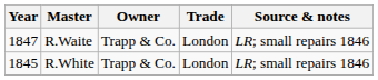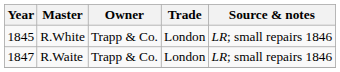 <table class=" wikitable">
 <tr>
 <th>Year</th>
 <th>Master</th>
 <th>Owner</th>
 <th>Trade</th>
 <th>Source & notes</th>
 </tr>
 <tr>
+<td>1845</td>
+<td>R.White</td>
+<td>Trapp & Co.</td>
+<td>London</td>
+<td><em>LR</em>; small repairs 1846</td>
+</tr>
+<tr>
 <td>1847</td>
 <td>R.Waite</td>
 <td>Trapp & Co.</td>
 <td>London</td>
 <td><em>LR</em>; small repairs 1846</td>
 </tr>
 <tr>
-<td>1845</td>
-<td>R.White</td>
-<td>Trapp & Co.</td>
-<td>London</td>
-<td><em>LR</em>; small repairs 1846</td>
-</tr>
-<tr>
 </tr>
 </table>
